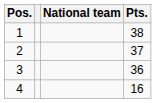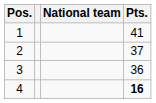 <table class=wikitable>
 <tr>
 <th>Pos.</th>
 <th></th>
 <th>National team</th>
 <th>Pts.</th>
 </tr>
 <tr align=center>
 <td>1</td>
 <td></td>
 <td align=left></td>
-<td>38</td>
+<td>41</td>
 </tr>
 <tr align=center>
 <td>2</td>
 <td></td>
 <td align=left></td>
 <td>37</td>
 </tr>
 <tr align=center>
 <td>3</td>
 <td></td>
 <td align=left></td>
 <td>36</td>
 </tr>
 <tr align=center>
 <td>4</td>
 <td></td>
 <td align=left></td>
-<td>16</td>
+<td><strong>16</strong></td>
 </tr>
 </table>
